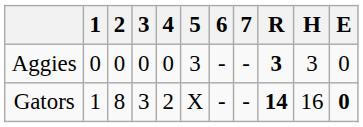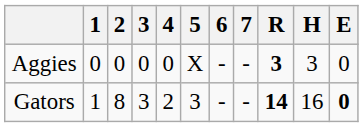 <table align = right border="2" cellpadding="4" cellspacing="0" style="margin: 1em 1em 1em 1em; background: #F9F9F9; border: 1px #aaa solid; border-collapse: collapse;">
 <tr align=center style="background: #F2F2F2;">
 <th></th>
 <th>1</th>
 <th>2</th>
 <th>3</th>
 <th>4</th>
 <th>5</th>
 <th>6</th>
 <th>7</th>
 <th>R</th>
 <th>H</th>
 <th>E</th>
 </tr>
 <tr align=center>
 <td>Aggies</td>
 <td>0</td>
 <td>0</td>
 <td>0</td>
 <td>0</td>
-<td>3</td>
+<td>X</td>
 <td>-</td>
 <td>-</td>
 <td><strong>3</strong></td>
 <td>3</td>
 <td>0</td>
 </tr>
 <tr align=center>
 <td>Gators</td>
 <td>1</td>
 <td>8</td>
 <td>3</td>
 <td>2</td>
-<td>X</td>
+<td>3</td>
 <td>-</td>
 <td>-</td>
 <td><strong>14</strong></td>
 <td>16</td>
 <td><strong>0</strong></td>
 </tr>
 </table>
